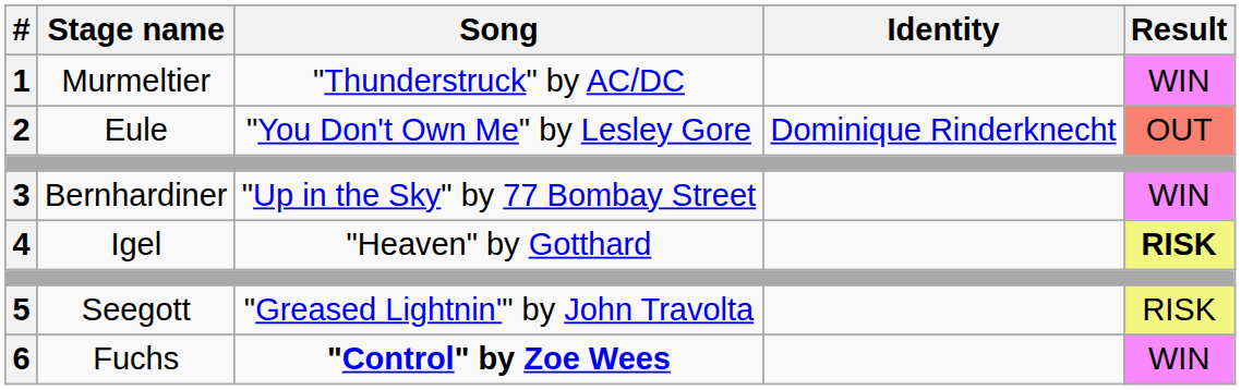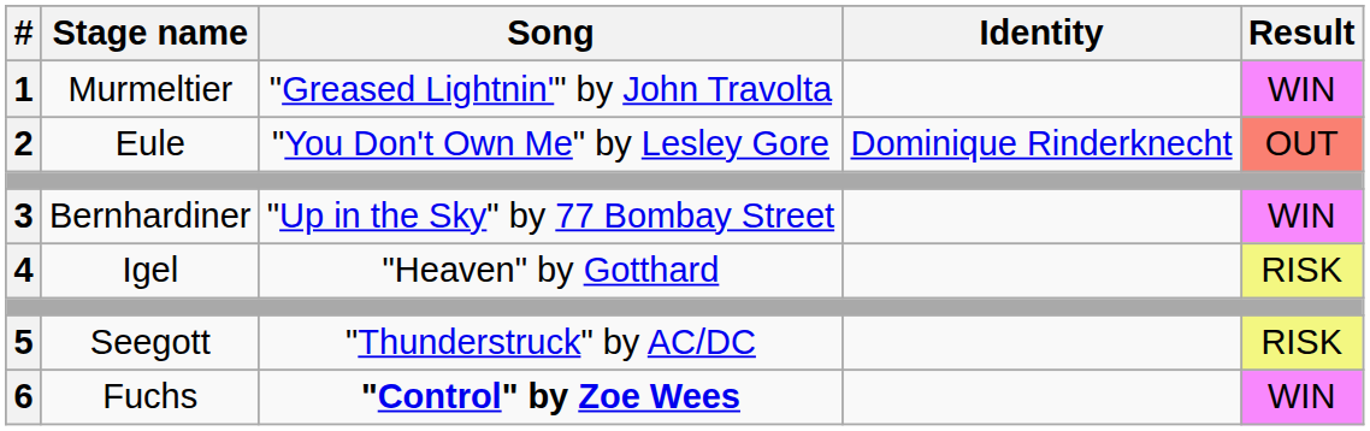 <table class="wikitable plainrowheaders" style="text-align: center">
 <tr>
 <th>#</th>
 <th>Stage name</th>
 <th>Song</th>
 <th>Identity</th>
 <th>Result</th>
 </tr>
 <tr>
 <th>1</th>
 <td>Murmeltier</td>
-<td>"<a href='#'>Thunderstruck</a>" by <a href='#'>AC/DC</a></td>
+<td>"<a href='#'>Greased Lightnin'</a>" by <a href='#'>John Travolta</a></td>
 <td></td>
 <td bgcolor=#F888FD>WIN</td>
 </tr>
 <tr>
 <th>2</th>
 <td>Eule</td>
 <td>"<a href='#'>You Don't Own Me</a>" by <a href='#'>Lesley Gore</a></td>
 <td><a href='#'>Dominique Rinderknecht</a></td>
 <td bgcolor=salmon>OUT</td>
 </tr>
 <tr>
 <td colspan="5" style="background:darkgray"></td>
 </tr>
 <tr>
 <th>3</th>
 <td>Bernhardiner</td>
 <td>"<a href='#'>Up in the Sky</a>" by <a href='#'>77 Bombay Street</a></td>
 <td></td>
 <td bgcolor=#F888FD>WIN</td>
 </tr>
 <tr>
 <th>4</th>
 <td>Igel</td>
 <td>"Heaven" by <a href='#'>Gotthard</a></td>
 <td></td>
-<td bgcolor="#F3F781"><strong>RISK</strong></td>
+<td bgcolor="#F3F781">RISK</td>
 </tr>
 <tr>
 <td colspan="5" style="background:darkgray"></td>
 </tr>
 <tr>
 <th>5</th>
 <td>Seegott</td>
-<td>"<a href='#'>Greased Lightnin'</a>" by <a href='#'>John Travolta</a></td>
+<td>"<a href='#'>Thunderstruck</a>" by <a href='#'>AC/DC</a></td>
 <td></td>
 <td bgcolor="#F3F781">RISK</td>
 </tr>
 <tr>
 <th>6</th>
 <td>Fuchs</td>
 <td><strong>"<a href='#'>Control</a>" by <a href='#'>Zoe Wees</a></strong></td>
 <td></td>
 <td bgcolor=#F888FD>WIN</td>
 </tr>
 </table>
